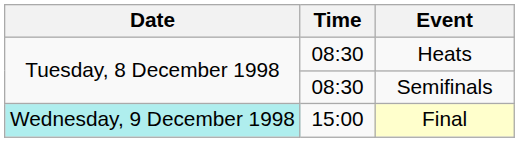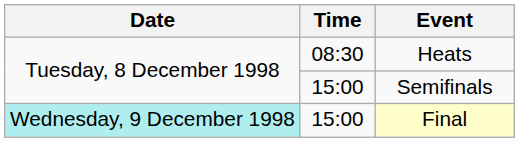 <table class = "wikitable" style="text-align:center;">
 <tr>
 <th width=220>Date</th>
 <th width=50>Time</th>
 <th width=100>Event</th>
 </tr>
 <tr>
 <td rowspan=2>Tuesday, 8 December 1998</td>
 <td>08:30</td>
 <td>Heats</td>
 </tr>
 <tr>
-<td>08:30</td>
+<td>15:00</td>
 <td>Semifinals</td>
 </tr>
 <tr>
 <td style="background: paleturquoise;">Wednesday, 9 December 1998</td>
 <td>15:00</td>
 <td bgcolor=ffffcc>Final</td>
 </tr>
 </table>
